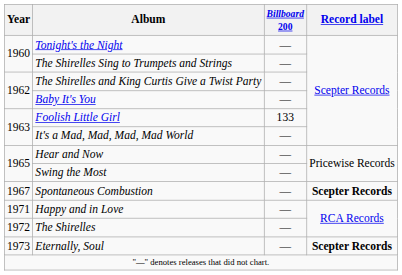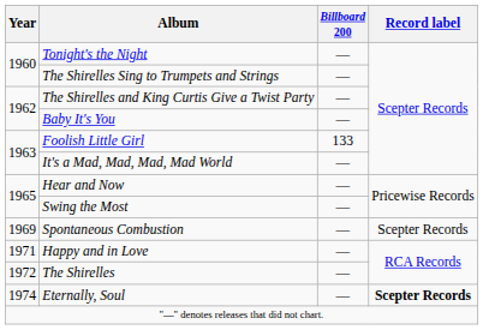 <table class="wikitable" style="text-align:center;">
 <tr>
 <th>Year</th>
 <th>Album</th>
 <th width="50"><small><a href='#'><em>Billboard</em> 200</a></small></th>
 <th><a href='#'>Record label</a></th>
 </tr>
 <tr>
 <td rowspan="2">1960</td>
 <td align="left"><em><a href='#'>Tonight's the Night</a></em></td>
 <td>—</td>
 <td rowspan="6"><a href='#'>Scepter Records</a></td>
 </tr>
 <tr>
 <td align="left"><em>The Shirelles Sing to Trumpets and Strings</em></td>
 <td>—</td>
 </tr>
 <tr>
 <td rowspan="2">1962</td>
 <td align="left"><em>The Shirelles and King Curtis Give a Twist Party</em></td>
 <td>—</td>
 </tr>
 <tr>
 <td align="left"><em><a href='#'>Baby It's You</a></em></td>
 <td>—</td>
 </tr>
 <tr>
 <td rowspan="2">1963</td>
 <td align="left"><em><a href='#'>Foolish Little Girl</a></em></td>
 <td>133</td>
 </tr>
 <tr>
 <td align="left"><em>It's a Mad, Mad, Mad, Mad World</em></td>
 <td>—</td>
 </tr>
 <tr>
 <td rowspan="2">1965</td>
 <td align="left"><em>Hear and Now</em></td>
 <td>—</td>
 <td rowspan="2">Pricewise Records</td>
 </tr>
 <tr>
 <td align="left"><em>Swing the Most</em></td>
 <td>—</td>
 </tr>
 <tr>
-<td rowspan="1">1967</td>
+<td rowspan="1">1969</td>
 <td align="left"><em>Spontaneous Combustion</em></td>
 <td>—</td>
-<td rowspan="1"><strong>Scepter Records</strong></td>
+<td rowspan="1">Scepter Records</td>
 </tr>
 <tr>
 <td rowspan="1">1971</td>
 <td align="left"><em>Happy and in Love</em></td>
 <td>—</td>
 <td rowspan="2"><a href='#'>RCA Records</a></td>
 </tr>
 <tr>
 <td rowspan="1">1972</td>
 <td align="left"><em>The Shirelles</em></td>
 <td>—</td>
 </tr>
 <tr>
-<td rowspan="1">1973</td>
+<td rowspan="1">1974</td>
 <td align="left"><em>Eternally, Soul</em></td>
 <td>—</td>
 <td rowspan="1"><strong>Scepter Records</strong></td>
 </tr>
 <tr>
 <td colspan="4" style="text-align:center; font-size:9pt;">"—" denotes releases that did not chart.</td>
 </tr>
 </table>
